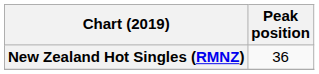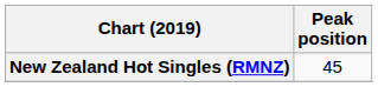 <table class="wikitable sortable plainrowheaders" style="text-align:center">
 <tr>
 <th scope="col">Chart (2019)</th>
 <th scope="col">Peak<br>position</th>
 </tr>
 <tr>
 <th scope="row">New Zealand Hot Singles (<a href='#'>RMNZ</a>)</th>
-<td>36</td>
+<td>45</td>
 </tr>
 <tr>
 </tr>
 <tr>
 </tr>
 </table>
